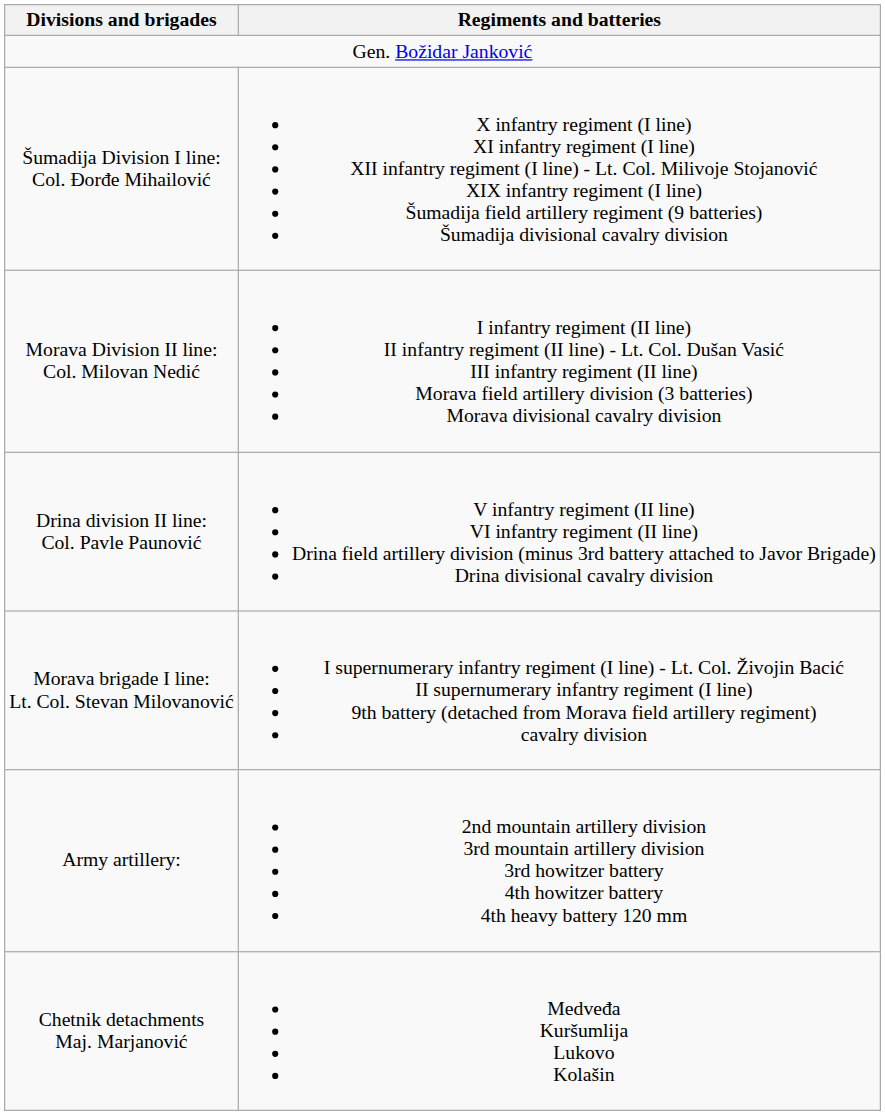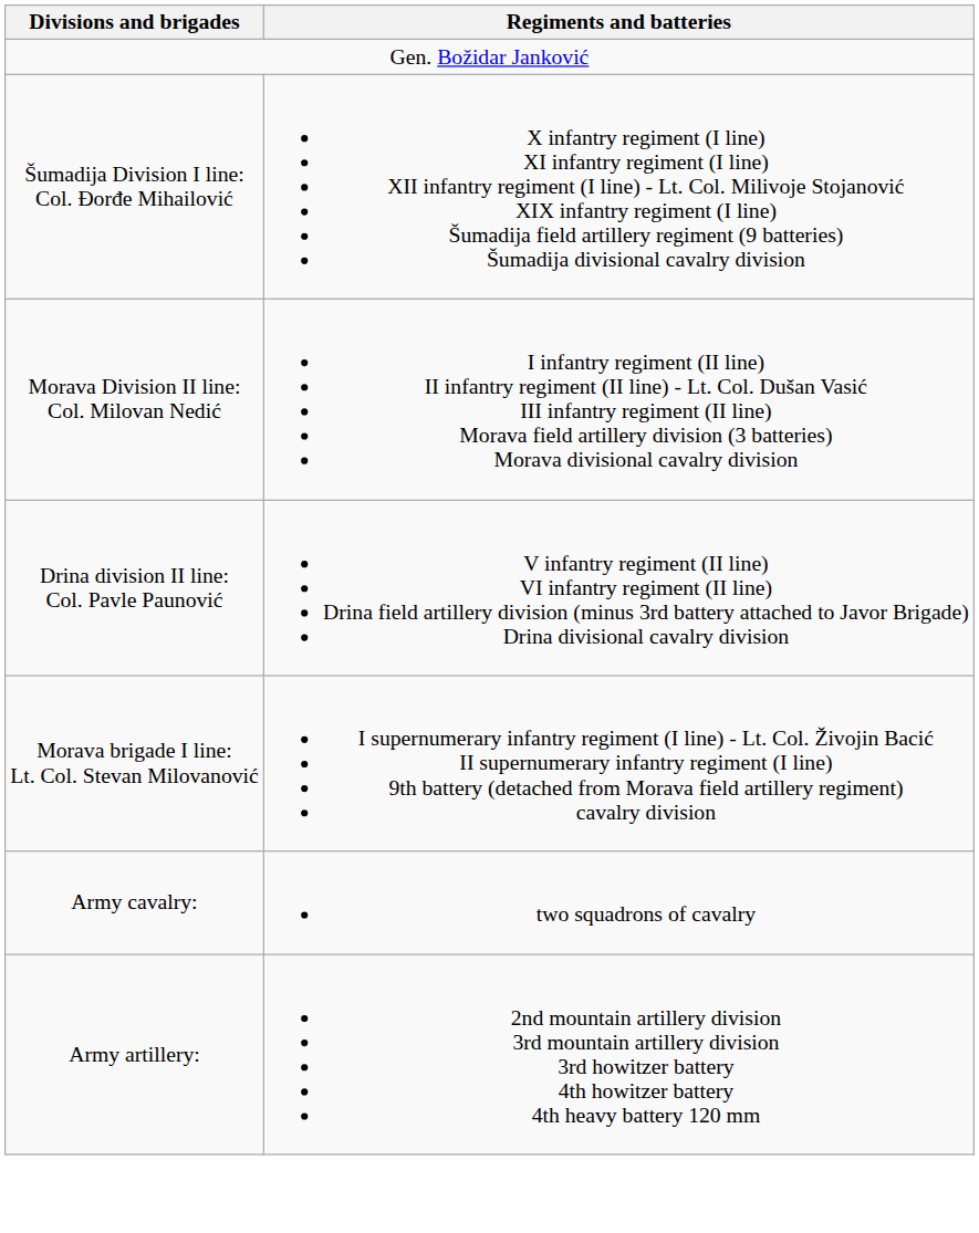 <table class="wikitable" style="text-align:center">
 <tr>
 <th>Divisions and brigades</th>
 <th>Regiments and batteries</th>
 </tr>
 <tr>
 <td colspan=2>Gen. <a href='#'>Božidar Janković</a></td>
 </tr>
 <tr>
 <td>Šumadija Division I line:<br>Col. Đorđe Mihailović</td>
 <td><br><ul><li>X infantry regiment (I line)</li><li>XI infantry regiment (I line)</li><li>XII infantry regiment (I line) - Lt. Col. Milivoje Stojanović</li><li>XIX infantry regiment (I line)</li><li>Šumadija field artillery regiment (9 batteries)</li><li>Šumadija divisional cavalry division</li></ul></td>
 </tr>
 <tr>
 <td>Morava Division II line:<br>Col. Milovan Nedić</td>
 <td><br><ul><li>I infantry regiment (II line)</li><li>II infantry regiment (II line) - Lt. Col. Dušan Vasić</li><li>III infantry regiment (II line)</li><li>Morava field artillery division (3 batteries)</li><li>Morava divisional cavalry division</li></ul></td>
 </tr>
 <tr>
 <td>Drina division II line:<br>Col. Pavle Paunović</td>
 <td><br><ul><li>V infantry regiment (II line)</li><li>VI infantry regiment (II line)</li><li>Drina field artillery division (minus 3rd battery attached to Javor Brigade)</li><li>Drina divisional cavalry division</li></ul></td>
 </tr>
 <tr>
 <td>Morava brigade I line:<br>Lt. Col. Stevan Milovanović</td>
 <td><br><ul><li>I supernumerary infantry regiment (I line) - Lt. Col. Živojin Bacić</li><li>II supernumerary infantry regiment (I line)</li><li>9th battery (detached from Morava field artillery regiment)</li><li>cavalry division</li></ul></td>
 </tr>
 <tr>
+<td>Army cavalry:</td>
+<td><br><ul><li>two squadrons of cavalry</li></ul></td>
+</tr>
+<tr>
 <td>Army artillery:</td>
 <td><br><ul><li>2nd mountain artillery division</li><li>3rd mountain artillery division</li><li>3rd howitzer battery</li><li>4th howitzer battery</li><li>4th heavy battery 120 mm</li></ul></td>
 </tr>
-<tr>
-<td>Chetnik detachments<br>Maj. Marjanović</td>
-<td><br><ul><li>Medveđa</li><li>Kuršumlija</li><li>Lukovo</li><li>Kolašin</li></ul></td>
-</tr>
 </table>
